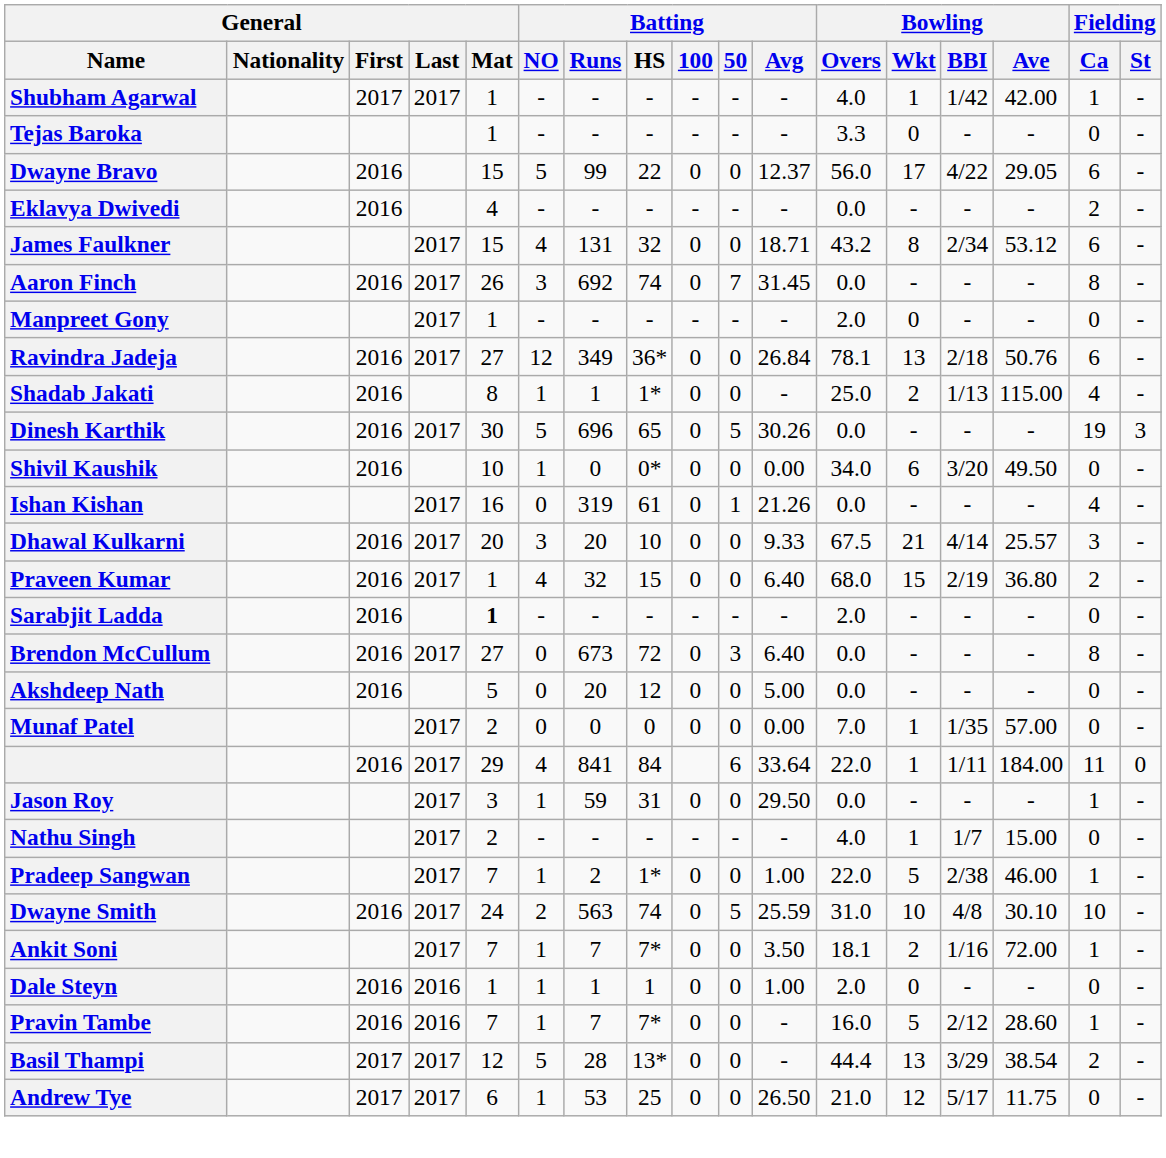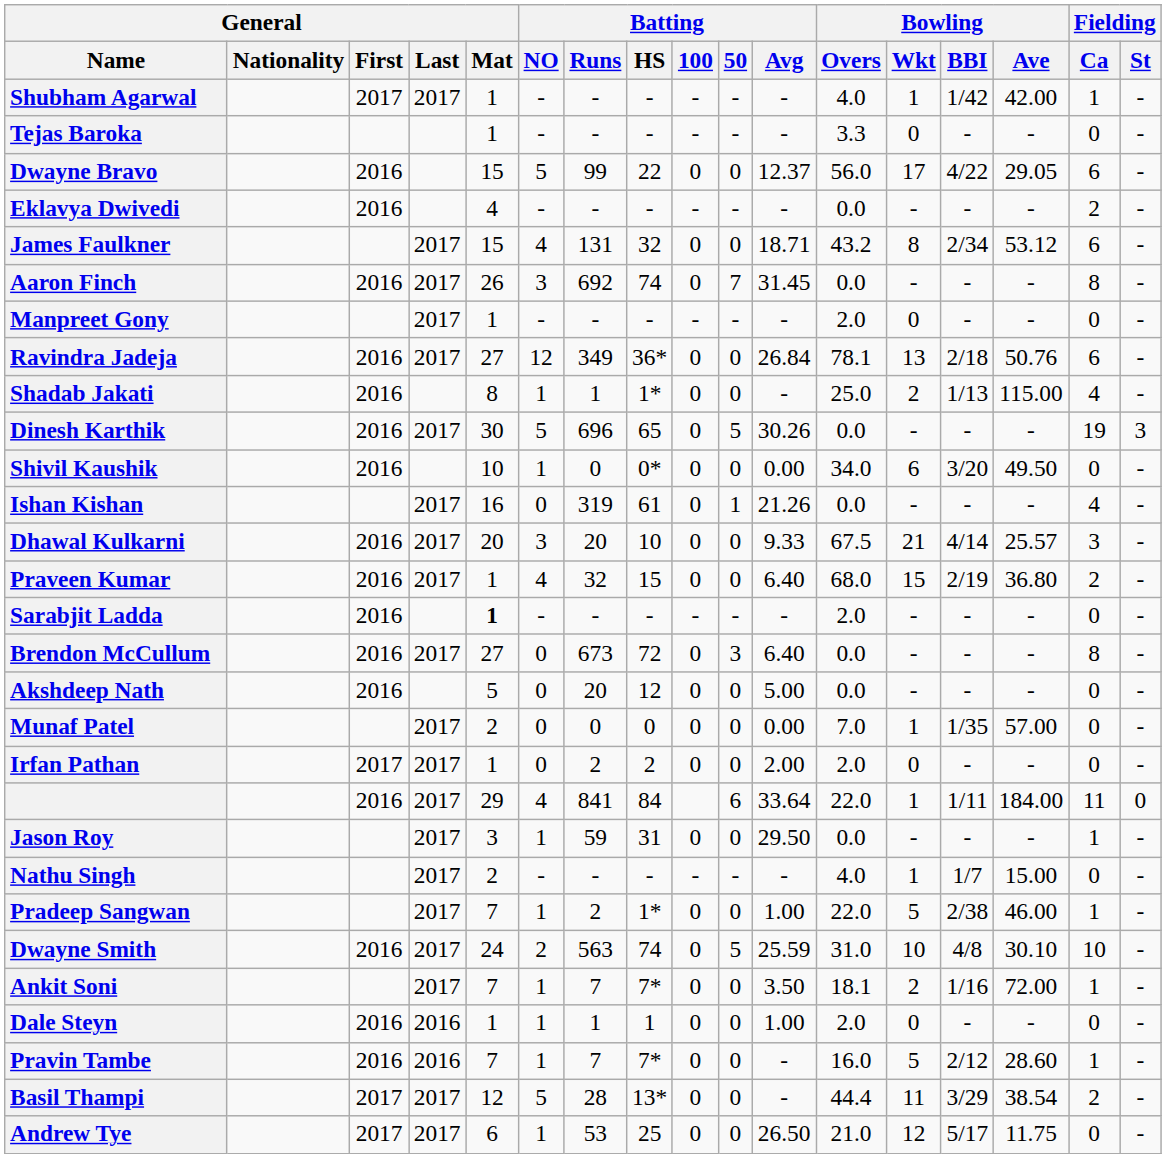 <table class="wikitable plainrowheaders sortable">
 <tr>
 <th colspan="5" class="unsortable" scope="col">General</th>
 <th colspan="6" class="unsortable" scope="col"><a href='#'>Batting</a></th>
 <th colspan="4" class="unsortable" scope="col"><a href='#'>Bowling</a></th>
 <th colspan="2" class="unsortable" scope="col"><a href='#'>Fielding</a></th>
 </tr>
 <tr style="text-align:center;">
 <th scope="col">Name</th>
 <th scope="col">Nationality</th>
 <th scope="col">First</th>
 <th scope="col">Last</th>
 <th scope="col">Mat</th>
 <th scope="col"><a href='#'>NO</a></th>
 <th scope="col"><a href='#'>Runs</a></th>
 <th scope="col">HS</th>
 <th scope="col"><a href='#'>100</a></th>
 <th scope="col"><a href='#'>50</a></th>
 <th scope="col"><a href='#'>Avg</a></th>
 <th scope="col"><a href='#'>Overs</a></th>
 <th scope="col"><a href='#'>Wkt</a></th>
 <th scope="col"><a href='#'>BBI</a></th>
 <th scope="col"><a href='#'>Ave</a></th>
 <th scope="col"><a href='#'>Ca</a></th>
 <th scope="col"><a href='#'>St</a></th>
 </tr>
 <tr style="text-align:center;">
 <th scope="row" style="text-align:left;"><a href='#'>Shubham Agarwal</a></th>
 <td align="left"></td>
 <td>2017</td>
 <td>2017</td>
 <td>1</td>
 <td>-</td>
 <td>-</td>
 <td>-</td>
 <td>-</td>
 <td>-</td>
 <td>-</td>
 <td>4.0</td>
 <td>1</td>
 <td>1/42</td>
 <td>42.00</td>
 <td>1</td>
 <td>-</td>
 </tr>
 <tr style="text-align:center;">
 <th scope="row" style="text-align:left;"><a href='#'>Tejas Baroka</a></th>
 <td align="left"></td>
 <td></td>
 <td></td>
 <td>1</td>
 <td>-</td>
 <td>-</td>
 <td>-</td>
 <td>-</td>
 <td>-</td>
 <td>-</td>
 <td>3.3</td>
 <td>0</td>
 <td>-</td>
 <td>-</td>
 <td>0</td>
 <td>-</td>
 </tr>
 <tr style="text-align:center;">
 <th scope="row" style="text-align:left;"><a href='#'>Dwayne Bravo</a></th>
 <td align="left"></td>
 <td>2016</td>
 <td></td>
 <td>15</td>
 <td>5</td>
 <td>99</td>
 <td>22</td>
 <td>0</td>
 <td>0</td>
 <td>12.37</td>
 <td>56.0</td>
 <td>17</td>
 <td>4/22</td>
 <td>29.05</td>
 <td>6</td>
 <td>-</td>
 </tr>
 <tr style="text-align:center;">
 <th scope="row" style="text-align:left;"><a href='#'>Eklavya Dwivedi</a></th>
 <td align="left"></td>
 <td>2016</td>
 <td></td>
 <td>4</td>
 <td>-</td>
 <td>-</td>
 <td>-</td>
 <td>-</td>
 <td>-</td>
 <td>-</td>
 <td>0.0</td>
 <td>-</td>
 <td>-</td>
 <td>-</td>
 <td>2</td>
 <td>-</td>
 </tr>
 <tr style="text-align:center;">
 <th scope="row" style="text-align:left;"><a href='#'>James Faulkner</a></th>
 <td align="left"></td>
 <td></td>
 <td>2017</td>
 <td>15</td>
 <td>4</td>
 <td>131</td>
 <td>32</td>
 <td>0</td>
 <td>0</td>
 <td>18.71</td>
 <td>43.2</td>
 <td>8</td>
 <td>2/34</td>
 <td>53.12</td>
 <td>6</td>
 <td>-</td>
 </tr>
 <tr style="text-align:center;">
 <th scope="row" style="text-align:left;"><a href='#'>Aaron Finch</a></th>
 <td align="left"></td>
 <td>2016</td>
 <td>2017</td>
 <td>26</td>
 <td>3</td>
 <td>692</td>
 <td>74</td>
 <td>0</td>
 <td>7</td>
 <td>31.45</td>
 <td>0.0</td>
 <td>-</td>
 <td>-</td>
 <td>-</td>
 <td>8</td>
 <td>-</td>
 </tr>
 <tr style="text-align:center;">
 <th scope="row" style="text-align:left;"><a href='#'>Manpreet Gony</a></th>
 <td align="left"></td>
 <td></td>
 <td>2017</td>
 <td>1</td>
 <td>-</td>
 <td>-</td>
 <td>-</td>
 <td>-</td>
 <td>-</td>
 <td>-</td>
 <td>2.0</td>
 <td>0</td>
 <td>-</td>
 <td>-</td>
 <td>0</td>
 <td>-</td>
 </tr>
 <tr style="text-align:center;">
 <th scope="row" style="text-align:left;"><a href='#'>Ravindra Jadeja</a></th>
 <td align="left"></td>
 <td>2016</td>
 <td>2017</td>
 <td>27</td>
 <td>12</td>
 <td>349</td>
 <td>36*</td>
 <td>0</td>
 <td>0</td>
 <td>26.84</td>
 <td>78.1</td>
 <td>13</td>
 <td>2/18</td>
 <td>50.76</td>
 <td>6</td>
 <td>-</td>
 </tr>
 <tr style="text-align:center;">
 <th scope="row" style="text-align:left;"><a href='#'>Shadab Jakati</a></th>
 <td align="left"></td>
 <td>2016</td>
 <td></td>
 <td>8</td>
 <td>1</td>
 <td>1</td>
 <td>1*</td>
 <td>0</td>
 <td>0</td>
 <td>-</td>
 <td>25.0</td>
 <td>2</td>
 <td>1/13</td>
 <td>115.00</td>
 <td>4</td>
 <td>-</td>
 </tr>
 <tr style="text-align:center;">
 <th scope="row" style="text-align:left;"><a href='#'>Dinesh Karthik</a>  </th>
 <td align="left"></td>
 <td>2016</td>
 <td>2017</td>
 <td>30</td>
 <td>5</td>
 <td>696</td>
 <td>65</td>
 <td>0</td>
 <td>5</td>
 <td>30.26</td>
 <td>0.0</td>
 <td>-</td>
 <td>-</td>
 <td>-</td>
 <td>19</td>
 <td>3</td>
 </tr>
 <tr style="text-align:center;">
 <th scope="row" style="text-align:left;"><a href='#'>Shivil Kaushik</a></th>
 <td align="left"></td>
 <td>2016</td>
 <td></td>
 <td>10</td>
 <td>1</td>
 <td>0</td>
 <td>0*</td>
 <td>0</td>
 <td>0</td>
 <td>0.00</td>
 <td>34.0</td>
 <td>6</td>
 <td>3/20</td>
 <td>49.50</td>
 <td>0</td>
 <td>-</td>
 </tr>
 <tr style="text-align:center;">
 <th scope="row" style="text-align:left;"><a href='#'>Ishan Kishan</a></th>
 <td align="left"></td>
 <td></td>
 <td>2017</td>
 <td>16</td>
 <td>0</td>
 <td>319</td>
 <td>61</td>
 <td>0</td>
 <td>1</td>
 <td>21.26</td>
 <td>0.0</td>
 <td>-</td>
 <td>-</td>
 <td>-</td>
 <td>4</td>
 <td>-</td>
 </tr>
 <tr style="text-align:center;">
 <th scope="row" style="text-align:left;"><a href='#'>Dhawal Kulkarni</a></th>
 <td align="left"></td>
 <td>2016</td>
 <td>2017</td>
 <td>20</td>
 <td>3</td>
 <td>20</td>
 <td>10</td>
 <td>0</td>
 <td>0</td>
 <td>9.33</td>
 <td>67.5</td>
 <td>21</td>
 <td>4/14</td>
 <td>25.57</td>
 <td>3</td>
 <td>-</td>
 </tr>
 <tr style="text-align:center;">
 <th scope="row" style="text-align:left;"><a href='#'>Praveen Kumar</a></th>
 <td align="left"></td>
 <td>2016</td>
 <td>2017</td>
 <td>1</td>
 <td>4</td>
 <td>32</td>
 <td>15</td>
 <td>0</td>
 <td>0</td>
 <td>6.40</td>
 <td>68.0</td>
 <td>15</td>
 <td>2/19</td>
 <td>36.80</td>
 <td>2</td>
 <td>-</td>
 </tr>
 <tr style="text-align:center;">
 <th scope="row" style="text-align:left;"><a href='#'>Sarabjit Ladda</a></th>
 <td align="left"></td>
 <td>2016</td>
 <td></td>
 <td><strong>1</strong></td>
 <td>-</td>
 <td>-</td>
 <td>-</td>
 <td>-</td>
 <td>-</td>
 <td>-</td>
 <td>2.0</td>
 <td>-</td>
 <td>-</td>
 <td>-</td>
 <td>0</td>
 <td>-</td>
 </tr>
 <tr style="text-align:center;">
 <th scope="row" style="text-align:left;"><a href='#'>Brendon McCullum</a>  </th>
 <td align="left"></td>
 <td>2016</td>
 <td>2017</td>
 <td>27</td>
 <td>0</td>
 <td>673</td>
 <td>72</td>
 <td>0</td>
 <td>3</td>
 <td>6.40</td>
 <td>0.0</td>
 <td>-</td>
 <td>-</td>
 <td>-</td>
 <td>8</td>
 <td>-</td>
 </tr>
 <tr style="text-align:center;">
 <th scope="row" style="text-align:left;"><a href='#'>Akshdeep Nath</a></th>
 <td align="left"></td>
 <td>2016</td>
 <td></td>
 <td>5</td>
 <td>0</td>
 <td>20</td>
 <td>12</td>
 <td>0</td>
 <td>0</td>
 <td>5.00</td>
 <td>0.0</td>
 <td>-</td>
 <td>-</td>
 <td>-</td>
 <td>0</td>
 <td>-</td>
 </tr>
 <tr style="text-align:center;">
 <th scope="row" style="text-align:left;"><a href='#'>Munaf Patel</a></th>
 <td align="left"></td>
 <td></td>
 <td>2017</td>
 <td>2</td>
 <td>0</td>
 <td>0</td>
 <td>0</td>
 <td>0</td>
 <td>0</td>
 <td>0.00</td>
 <td>7.0</td>
 <td>1</td>
 <td>1/35</td>
 <td>57.00</td>
 <td>0</td>
 <td>-</td>
 </tr>
 <tr style="text-align:center;">
+<th scope="row" style="text-align:left;"><a href='#'>Irfan Pathan</a></th>
+<td align="left"></td>
+<td>2017</td>
+<td>2017</td>
+<td>1</td>
+<td>0</td>
+<td>2</td>
+<td>2</td>
+<td>0</td>
+<td>0</td>
+<td>2.00</td>
+<td>2.0</td>
+<td>0</td>
+<td>-</td>
+<td>-</td>
+<td>0</td>
+<td>-</td>
+</tr>
+<tr style="text-align:center;">
 <th scope="row" style="text-align:left;">  </th>
 <td align="left"></td>
 <td>2016</td>
 <td>2017</td>
 <td>29</td>
 <td>4</td>
 <td>841</td>
 <td>84</td>
 <td></td>
 <td>6</td>
 <td>33.64</td>
 <td>22.0</td>
 <td>1</td>
 <td>1/11</td>
 <td>184.00</td>
 <td>11</td>
 <td>0</td>
 </tr>
 <tr style="text-align:center;">
 <th scope="row" style="text-align:left;"><a href='#'>Jason Roy</a></th>
 <td align="left"></td>
 <td></td>
 <td>2017</td>
 <td>3</td>
 <td>1</td>
 <td>59</td>
 <td>31</td>
 <td>0</td>
 <td>0</td>
 <td>29.50</td>
 <td>0.0</td>
 <td>-</td>
 <td>-</td>
 <td>-</td>
 <td>1</td>
 <td>-</td>
 </tr>
 <tr style="text-align:center;">
 <th scope="row" style="text-align:left;"><a href='#'>Nathu Singh</a></th>
 <td align="left"></td>
 <td></td>
 <td>2017</td>
 <td>2</td>
 <td>-</td>
 <td>-</td>
 <td>-</td>
 <td>-</td>
 <td>-</td>
 <td>-</td>
 <td>4.0</td>
 <td>1</td>
 <td>1/7</td>
 <td>15.00</td>
 <td>0</td>
 <td>-</td>
 </tr>
 <tr style="text-align:center;">
 <th scope="row" style="text-align:left;"><a href='#'>Pradeep Sangwan</a></th>
 <td align="left"></td>
 <td></td>
 <td>2017</td>
 <td>7</td>
 <td>1</td>
 <td>2</td>
 <td>1*</td>
 <td>0</td>
 <td>0</td>
 <td>1.00</td>
 <td>22.0</td>
 <td>5</td>
 <td>2/38</td>
 <td>46.00</td>
 <td>1</td>
 <td>-</td>
 </tr>
 <tr style="text-align:center;">
 <th scope="row" style="text-align:left;"><a href='#'>Dwayne Smith</a></th>
 <td align="left"></td>
 <td>2016</td>
 <td>2017</td>
 <td>24</td>
 <td>2</td>
 <td>563</td>
 <td>74</td>
 <td>0</td>
 <td>5</td>
 <td>25.59</td>
 <td>31.0</td>
 <td>10</td>
 <td>4/8</td>
 <td>30.10</td>
 <td>10</td>
 <td>-</td>
 </tr>
 <tr style="text-align:center;">
 <th scope="row" style="text-align:left;"><a href='#'>Ankit Soni</a></th>
 <td align="left"></td>
 <td></td>
 <td>2017</td>
 <td>7</td>
 <td>1</td>
 <td>7</td>
 <td>7*</td>
 <td>0</td>
 <td>0</td>
 <td>3.50</td>
 <td>18.1</td>
 <td>2</td>
 <td>1/16</td>
 <td>72.00</td>
 <td>1</td>
 <td>-</td>
 </tr>
 <tr style="text-align:center;">
 <th scope="row" style="text-align:left;"><a href='#'>Dale Steyn</a></th>
 <td align="left"></td>
 <td>2016</td>
 <td>2016</td>
 <td>1</td>
 <td>1</td>
 <td>1</td>
 <td>1</td>
 <td>0</td>
 <td>0</td>
 <td>1.00</td>
 <td>2.0</td>
 <td>0</td>
 <td>-</td>
 <td>-</td>
 <td>0</td>
 <td>-</td>
 </tr>
 <tr style="text-align:center;">
 <th scope="row" style="text-align:left;"><a href='#'>Pravin Tambe</a></th>
 <td align="left"></td>
 <td>2016</td>
 <td>2016</td>
 <td>7</td>
 <td>1</td>
 <td>7</td>
 <td>7*</td>
 <td>0</td>
 <td>0</td>
 <td>-</td>
 <td>16.0</td>
 <td>5</td>
 <td>2/12</td>
 <td>28.60</td>
 <td>1</td>
 <td>-</td>
 </tr>
 <tr style="text-align:center;">
 <th scope="row" style="text-align:left;"><a href='#'>Basil Thampi</a></th>
 <td align="left"></td>
 <td>2017</td>
 <td>2017</td>
 <td>12</td>
 <td>5</td>
 <td>28</td>
 <td>13*</td>
 <td>0</td>
 <td>0</td>
 <td>-</td>
 <td>44.4</td>
-<td>13</td>
+<td>11</td>
 <td>3/29</td>
 <td>38.54</td>
 <td>2</td>
 <td>-</td>
 </tr>
 <tr style="text-align:center;">
 <th scope="row" style="text-align:left;"><a href='#'>Andrew Tye</a></th>
 <td align="left"></td>
 <td>2017</td>
 <td>2017</td>
 <td>6</td>
 <td>1</td>
 <td>53</td>
 <td>25</td>
 <td>0</td>
 <td>0</td>
 <td>26.50</td>
 <td>21.0</td>
 <td>12</td>
 <td>5/17</td>
 <td>11.75</td>
 <td>0</td>
 <td>-</td>
 </tr>
 </table>
